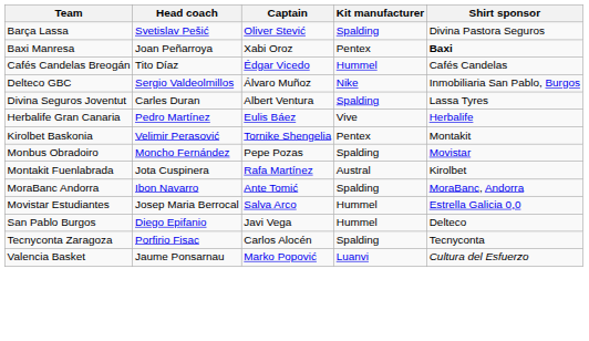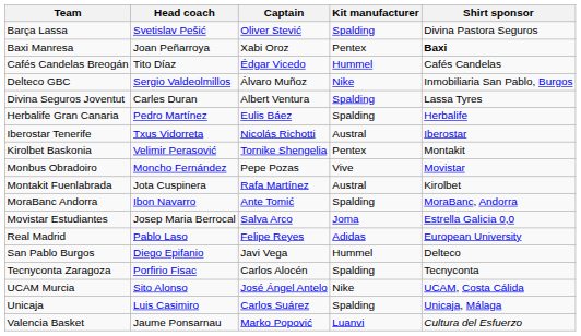 <table class="wikitable sortable">
 <tr>
 <th>Team</th>
 <th>Head coach</th>
 <th>Captain</th>
 <th>Kit manufacturer</th>
 <th>Shirt sponsor</th>
 </tr>
 <tr>
 <td>Barça Lassa</td>
 <td> <a href='#'>Svetislav Pešić</a></td>
 <td> <a href='#'>Oliver Stević</a></td>
 <td><a href='#'>Spalding</a></td>
 <td>Divina Pastora Seguros</td>
 </tr>
 <tr>
 <td>Baxi Manresa</td>
 <td> Joan Peñarroya</td>
 <td> Xabi Oroz</td>
 <td>Pentex</td>
 <td><strong>Baxi</strong></td>
 </tr>
 <tr>
 <td>Cafés Candelas Breogán</td>
 <td> Tito Díaz</td>
 <td> <a href='#'>Édgar Vicedo</a></td>
 <td><a href='#'>Hummel</a></td>
 <td>Cafés Candelas</td>
 </tr>
 <tr>
 <td>Delteco GBC</td>
 <td> <a href='#'>Sergio Valdeolmillos</a></td>
 <td> Álvaro Muñoz</td>
 <td><a href='#'>Nike</a></td>
 <td>Inmobiliaria San Pablo, <a href='#'>Burgos</a></td>
 </tr>
 <tr>
 <td>Divina Seguros Joventut</td>
 <td> Carles Duran</td>
 <td> Albert Ventura</td>
 <td><a href='#'>Spalding</a></td>
 <td>Lassa Tyres</td>
 </tr>
 <tr>
 <td>Herbalife Gran Canaria</td>
 <td> <a href='#'>Pedro Martínez</a></td>
 <td> <a href='#'>Eulis Báez</a></td>
-<td>Vive</td>
+<td>Spalding</td>
 <td><a href='#'>Herbalife</a></td>
+</tr>
+<tr>
+<td>Iberostar Tenerife</td>
+<td> <a href='#'>Txus Vidorreta</a></td>
+<td> <a href='#'>Nicolás Richotti</a></td>
+<td>Austral</td>
+<td><a href='#'>Iberostar</a></td>
 </tr>
 <tr>
 <td>Kirolbet Baskonia</td>
 <td> <a href='#'>Velimir Perasović</a></td>
 <td> <a href='#'>Tornike Shengelia</a></td>
 <td>Pentex</td>
 <td>Montakit</td>
 </tr>
 <tr>
 <td>Monbus Obradoiro</td>
 <td> <a href='#'>Moncho Fernández</a></td>
 <td> Pepe Pozas</td>
-<td>Spalding</td>
+<td>Vive</td>
 <td><a href='#'>Movistar</a></td>
 </tr>
 <tr>
 <td>Montakit Fuenlabrada</td>
 <td> Jota Cuspinera</td>
 <td> <a href='#'>Rafa Martínez</a></td>
 <td>Austral</td>
 <td>Kirolbet</td>
 </tr>
 <tr>
 <td>MoraBanc Andorra</td>
 <td> <a href='#'>Ibon Navarro</a></td>
 <td> <a href='#'>Ante Tomić</a></td>
 <td>Spalding</td>
 <td><a href='#'>MoraBanc</a>, <a href='#'>Andorra</a></td>
 </tr>
 <tr>
 <td>Movistar Estudiantes</td>
 <td> Josep Maria Berrocal</td>
 <td> <a href='#'>Salva Arco</a></td>
-<td>Hummel</td>
+<td><a href='#'>Joma</a></td>
 <td><a href='#'>Estrella Galicia 0,0</a></td>
+</tr>
+<tr>
+<td>Real Madrid</td>
+<td> <a href='#'>Pablo Laso</a></td>
+<td> <a href='#'>Felipe Reyes</a></td>
+<td><a href='#'>Adidas</a></td>
+<td><a href='#'>European University</a></td>
 </tr>
 <tr>
 <td>San Pablo Burgos</td>
 <td> <a href='#'>Diego Epifanio</a></td>
 <td> Javi Vega</td>
 <td>Hummel</td>
 <td>Delteco</td>
 </tr>
 <tr>
 <td>Tecnyconta Zaragoza</td>
 <td> <a href='#'>Porfirio Fisac</a></td>
 <td> Carlos Alocén</td>
 <td>Spalding</td>
 <td>Tecnyconta</td>
 </tr>
 <tr>
+<td>UCAM Murcia</td>
+<td> <a href='#'>Sito Alonso</a></td>
+<td> <a href='#'>José Ángel Antelo</a></td>
+<td>Nike</td>
+<td><a href='#'>UCAM</a>, <a href='#'>Costa Cálida</a></td>
+</tr>
+<tr>
+<td>Unicaja</td>
+<td> <a href='#'>Luis Casimiro</a></td>
+<td> <a href='#'>Carlos Suárez</a></td>
+<td>Spalding</td>
+<td><a href='#'>Unicaja</a>, <a href='#'>Málaga</a></td>
+</tr>
+<tr>
 <td>Valencia Basket</td>
 <td> Jaume Ponsarnau</td>
 <td> <a href='#'>Marko Popović</a></td>
 <td><a href='#'>Luanvi</a></td>
 <td><em>Cultura del Esfuerzo</em></td>
 </tr>
 </table>
